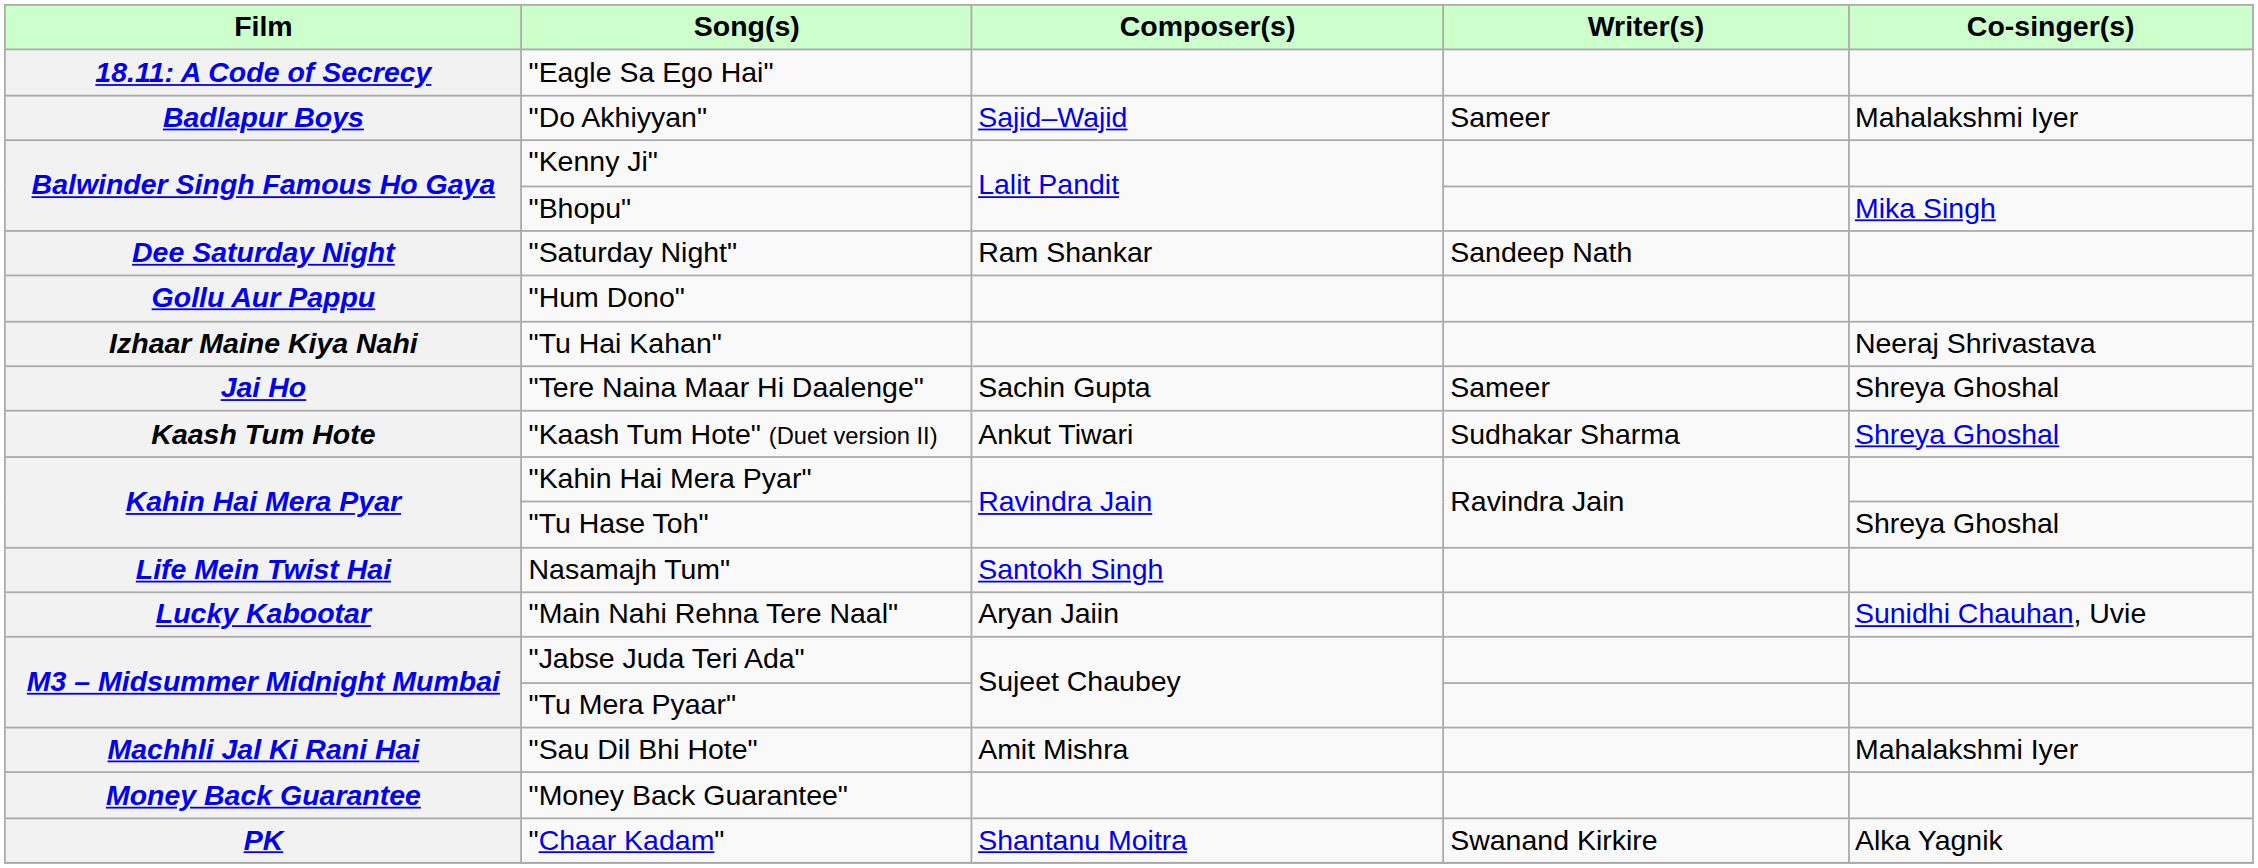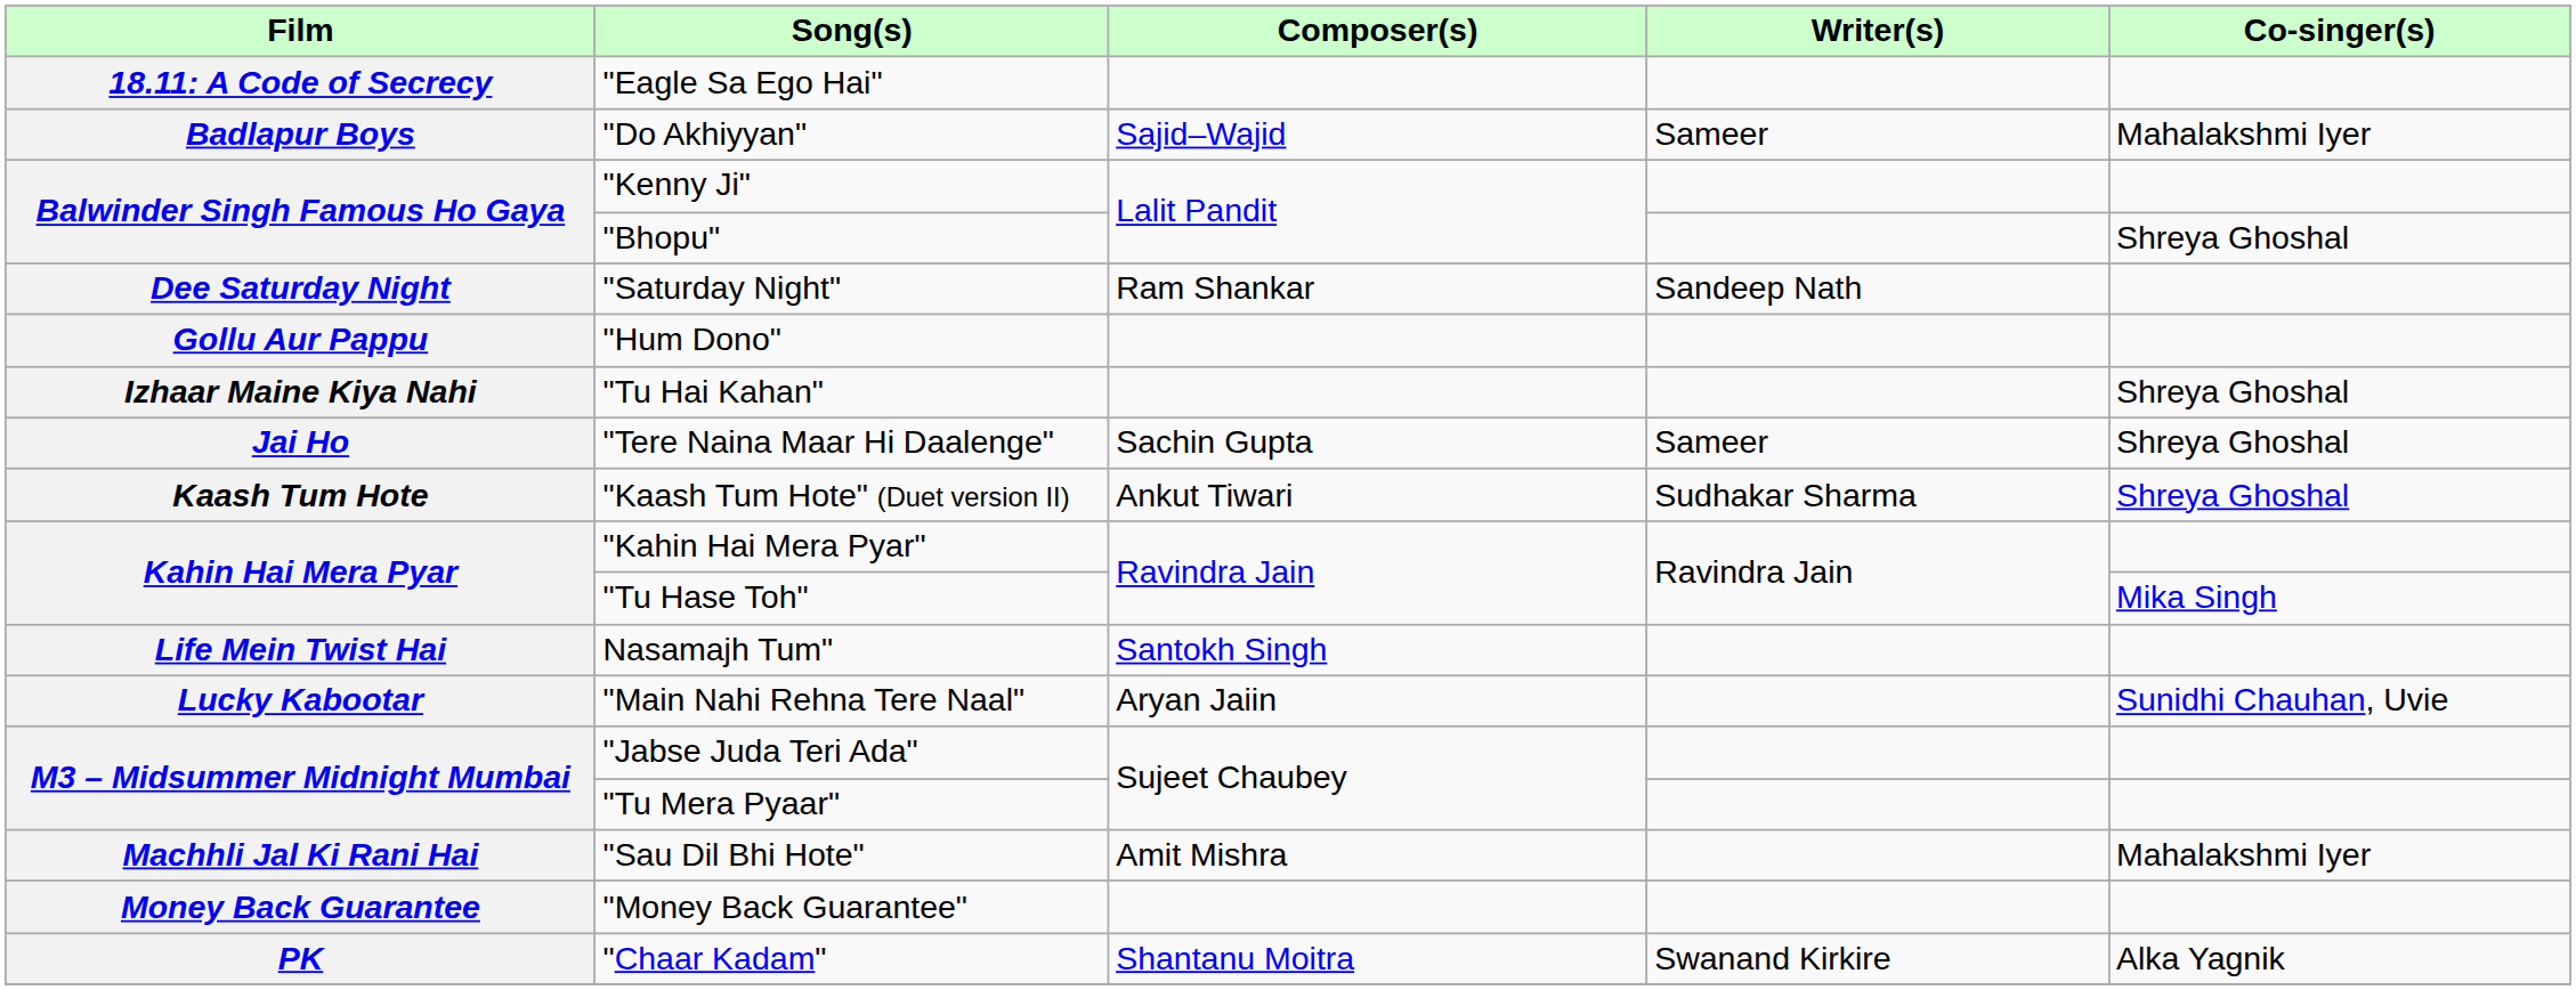 <table class="wikitable plainrowheaders" style="width:100%;" textcolor:#000;">
 <tr style="background:#cfc; text-align:center;">
 <td scope="col" style="width:23%;"><strong>Film</strong></td>
 <td scope="col" style="width:20%;"><strong>Song(s)</strong></td>
 <td scope="col" style="width:21%;"><strong>Composer(s)</strong></td>
 <td scope="col"><strong>Writer(s)</strong></td>
 <td scope="col" style="width:18%;"><strong>Co-singer(s)</strong></td>
 </tr>
 <tr>
 <th scope="row"><em><a href='#'>18.11: A Code of Secrecy</a></em></th>
 <td>"Eagle Sa Ego Hai"</td>
 <td></td>
 <td></td>
 <td></td>
 </tr>
 <tr>
 <th scope="row"><em><a href='#'>Badlapur Boys</a></em></th>
 <td>"Do Akhiyyan"</td>
 <td><a href='#'>Sajid–Wajid</a></td>
 <td>Sameer</td>
 <td>Mahalakshmi Iyer</td>
 </tr>
 <tr>
 <th scope="row" rowspan="2"><em><a href='#'>Balwinder Singh Famous Ho Gaya</a> </em></th>
 <td>"Kenny Ji"</td>
 <td rowspan="2"><a href='#'>Lalit Pandit</a></td>
 <td></td>
 <td></td>
 </tr>
 <tr>
 <td>"Bhopu"</td>
 <td></td>
-<td><a href='#'>Mika Singh</a></td>
+<td>Shreya Ghoshal</td>
 </tr>
 <tr>
 <th scope="row"><em><a href='#'>Dee Saturday Night</a></em></th>
 <td>"Saturday Night"</td>
 <td>Ram Shankar</td>
 <td>Sandeep Nath</td>
 <td></td>
 </tr>
 <tr>
 <th scope="row"><em><a href='#'>Gollu Aur Pappu</a></em></th>
 <td>"Hum Dono"</td>
 <td></td>
 <td></td>
 <td></td>
 </tr>
 <tr>
 <th scope="row"><em>Izhaar Maine Kiya Nahi</em></th>
 <td>"Tu Hai Kahan"</td>
 <td></td>
 <td></td>
-<td>Neeraj Shrivastava</td>
+<td>Shreya Ghoshal</td>
 </tr>
 <tr>
 <th scope="row"><em><a href='#'>Jai Ho</a></em></th>
 <td>"Tere Naina Maar Hi Daalenge"</td>
 <td>Sachin Gupta</td>
 <td>Sameer</td>
 <td>Shreya Ghoshal</td>
 </tr>
 <tr>
 <th scope="row"><em>Kaash Tum Hote</em></th>
 <td>"Kaash Tum Hote" <small>(Duet version II)</small></td>
 <td>Ankut Tiwari</td>
 <td>Sudhakar Sharma</td>
 <td><a href='#'>Shreya Ghoshal</a></td>
 </tr>
 <tr>
 <th scope="row" rowspan="2"><em><a href='#'>Kahin Hai Mera Pyar</a></em></th>
 <td>"Kahin Hai Mera Pyar"</td>
 <td rowspan="2"><a href='#'>Ravindra Jain</a></td>
 <td rowspan=2>Ravindra Jain</td>
 <td></td>
 </tr>
 <tr>
 <td>"Tu Hase Toh"</td>
-<td>Shreya Ghoshal</td>
+<td><a href='#'>Mika Singh</a></td>
 </tr>
 <tr>
 <th scope="row"><em><a href='#'>Life Mein Twist Hai</a></em></th>
 <td>Nasamajh Tum"</td>
 <td><a href='#'>Santokh Singh</a></td>
 <td></td>
 <td></td>
 </tr>
 <tr>
 <th scope="row"><em><a href='#'>Lucky Kabootar</a></em></th>
 <td>"Main Nahi Rehna Tere Naal"</td>
 <td>Aryan Jaiin</td>
 <td></td>
 <td><a href='#'>Sunidhi Chauhan</a>, Uvie</td>
 </tr>
 <tr>
 <th scope="row" rowspan=2><em><a href='#'>M3 – Midsummer Midnight Mumbai</a></em></th>
 <td>"Jabse Juda Teri Ada"</td>
 <td rowspan=2>Sujeet Chaubey</td>
 <td></td>
 <td></td>
 </tr>
 <tr>
 <td>"Tu Mera Pyaar"</td>
 <td></td>
 <td></td>
 </tr>
 <tr>
 <th scope="row"><em><a href='#'>Machhli Jal Ki Rani Hai</a></em></th>
 <td>"Sau Dil Bhi Hote"</td>
 <td>Amit Mishra</td>
 <td></td>
 <td>Mahalakshmi Iyer</td>
 </tr>
 <tr>
 <th scope="row"><em><a href='#'>Money Back Guarantee</a></em></th>
 <td>"Money Back Guarantee"</td>
 <td></td>
 <td></td>
 <td></td>
 </tr>
 <tr>
 <th scope="row"><em><a href='#'>PK</a></em></th>
 <td>"<a href='#'>Chaar Kadam</a>"</td>
 <td><a href='#'>Shantanu Moitra</a></td>
 <td>Swanand Kirkire</td>
 <td>Alka Yagnik</td>
 </tr>
 <tr>
 </tr>
 </table>
